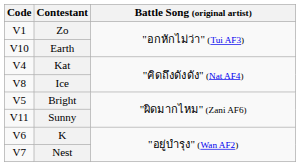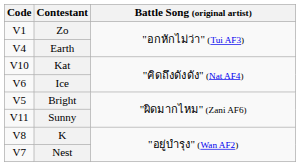 <table class="wikitable" style="text-align:center;">
 <tr>
 <th scope="col">Code</th>
 <th scope="col">Contestant</th>
 <th style="width:290px;" scope="col">Battle Song <small>(original artist)</small></th>
 </tr>
 <tr>
 <td>V1</td>
 <th scope="row" style="font-weight:normal;">Zo</th>
 <td align="center" rowspan="2">"อกหักไม่ว่า"<small> (<a href='#'>Tui AF3</a>)</small></td>
 </tr>
 <tr>
-<td>V10</td>
+<td>V4</td>
 <th scope="row" style="font-weight:normal;">Earth</th>
 </tr>
 <tr>
-<td>V4</td>
+<td>V10</td>
 <th scope="row" style="font-weight:normal;">Kat</th>
 <td align="center" rowspan="2">"คิดถึงดังดัง"<small> (<a href='#'>Nat AF4</a>)</small></td>
 </tr>
 <tr>
-<td>V8</td>
+<td>V6</td>
 <th scope="row" style="font-weight:normal;">Ice</th>
 </tr>
 <tr>
 <td>V5</td>
 <th scope="row" style="font-weight:normal;">Bright</th>
 <td align="center" rowspan="2">"ผิดมากไหม"<small> (Zani AF6)</small></td>
 </tr>
 <tr>
 <td>V11</td>
 <th scope="row" style="font-weight:normal;">Sunny</th>
 </tr>
 <tr>
-<td>V6</td>
+<td>V8</td>
 <th scope="row" style="font-weight:normal;">K</th>
 <td align="center" rowspan="2">"อยู่บำรุง"<small> (<a href='#'>Wan AF2</a>)</small></td>
 </tr>
 <tr>
 <td>V7</td>
 <th scope="row" style="font-weight:normal;">Nest</th>
 </tr>
 </table>
